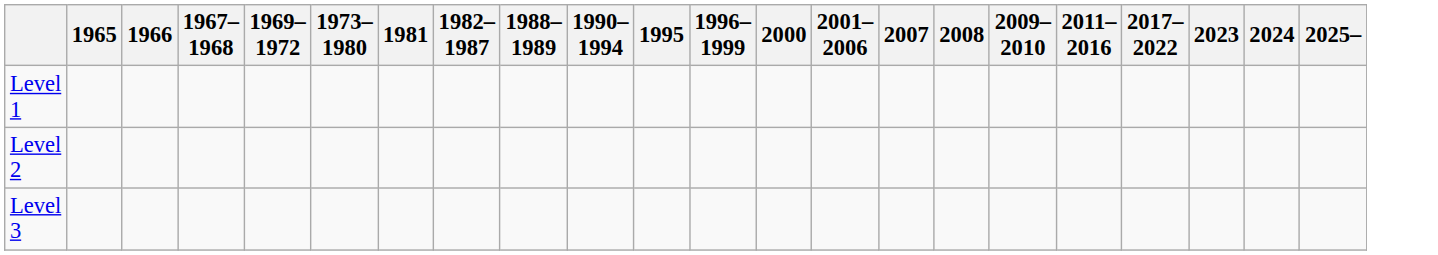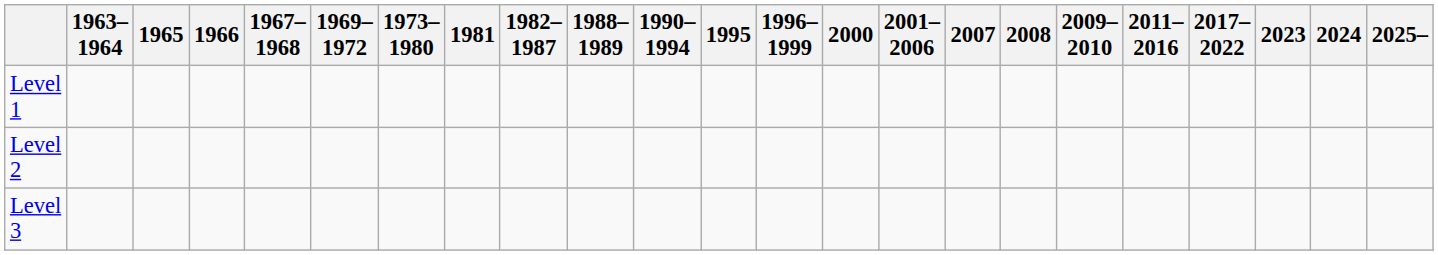 <table class="wikitable">
 <tr>
 <th style="width: 3.2em;"></th>
+<th style="width: 3.2em;">1963–<br>1964</th>
 <th style="width: 3.2em;">1965</th>
 <th style="width: 3.2em;">1966</th>
 <th style="width: 3.2em;">1967–<br>1968</th>
 <th style="width: 3.2em;">1969–<br>1972</th>
 <th style="width: 3.2em;">1973–<br>1980</th>
 <th style="width: 3.2em;">1981</th>
 <th style="width: 3.2em;">1982–<br>1987</th>
 <th style="width: 3.2em;">1988–<br>1989</th>
 <th style="width: 3.2em;">1990–<br>1994</th>
 <th style="width: 3.2em;">1995</th>
 <th style="width: 3.2em;">1996–<br>1999</th>
 <th style="width: 3.2em;">2000</th>
 <th style="width: 3.2em;">2001–<br>2006</th>
 <th style="width: 3.2em;">2007</th>
 <th style="width: 3.2em;">2008</th>
 <th style="width: 3.2em;">2009–<br>2010</th>
 <th style="width: 3.2em;">2011–<br>2016</th>
 <th style="width: 3.2em;">2017–<br>2022</th>
 <th style="width: 3.2em;">2023</th>
 <th style="width: 3.2em;">2024</th>
 <th style="width: 3.2em;">2025–</th>
 </tr>
 <tr>
 <td><a href='#'>Level 1</a></td>
 <td></td>
 <td></td>
 <td></td>
 <td></td>
 <td></td>
 <td></td>
 <td></td>
 <td></td>
 <td></td>
 <td></td>
 <td></td>
 <td></td>
 <td></td>
 <td></td>
 <td></td>
 <td></td>
 <td></td>
 <td></td>
 <td></td>
 <td></td>
 <td></td>
+<td></td>
 </tr>
 <tr>
 <td><a href='#'>Level 2</a></td>
+<td></td>
 <td></td>
 <td></td>
 <td></td>
 <td></td>
 <td></td>
 <td></td>
 <td></td>
 <td></td>
 <td></td>
 <td></td>
 <td></td>
 <td></td>
 <td></td>
 <td></td>
 <td></td>
 <td></td>
 <td></td>
 <td></td>
 <td></td>
 <td></td>
 <td></td>
 </tr>
 <tr>
 <td><a href='#'>Level 3</a></td>
 <td></td>
 <td></td>
 <td></td>
 <td></td>
 <td></td>
 <td></td>
 <td></td>
 <td></td>
 <td></td>
 <td></td>
 <td></td>
 <td></td>
 <td></td>
 <td></td>
 <td></td>
 <td></td>
 <td></td>
 <td></td>
 <td></td>
 <td></td>
 <td></td>
+<td></td>
 </tr>
 </table>
